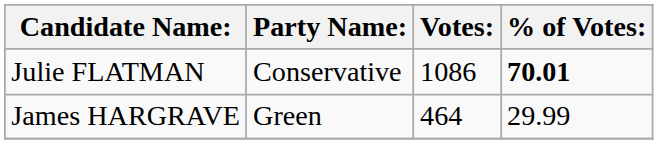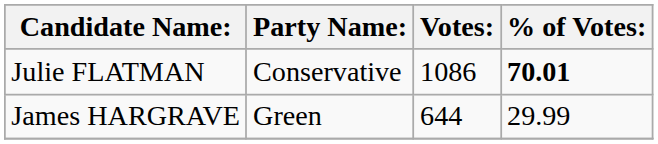 <table class="wikitable">
 <tr>
 <th>Candidate Name:</th>
 <th>Party Name:</th>
 <th>Votes:</th>
 <th>% of Votes:</th>
 </tr>
 <tr>
 <td>Julie FLATMAN</td>
 <td>Conservative</td>
 <td>1086</td>
 <td><strong>70.01</strong></td>
 </tr>
 <tr>
 <td>James HARGRAVE</td>
 <td>Green</td>
-<td>464</td>
+<td>644</td>
 <td>29.99</td>
 </tr>
 <tr>
 </tr>
 </table>
